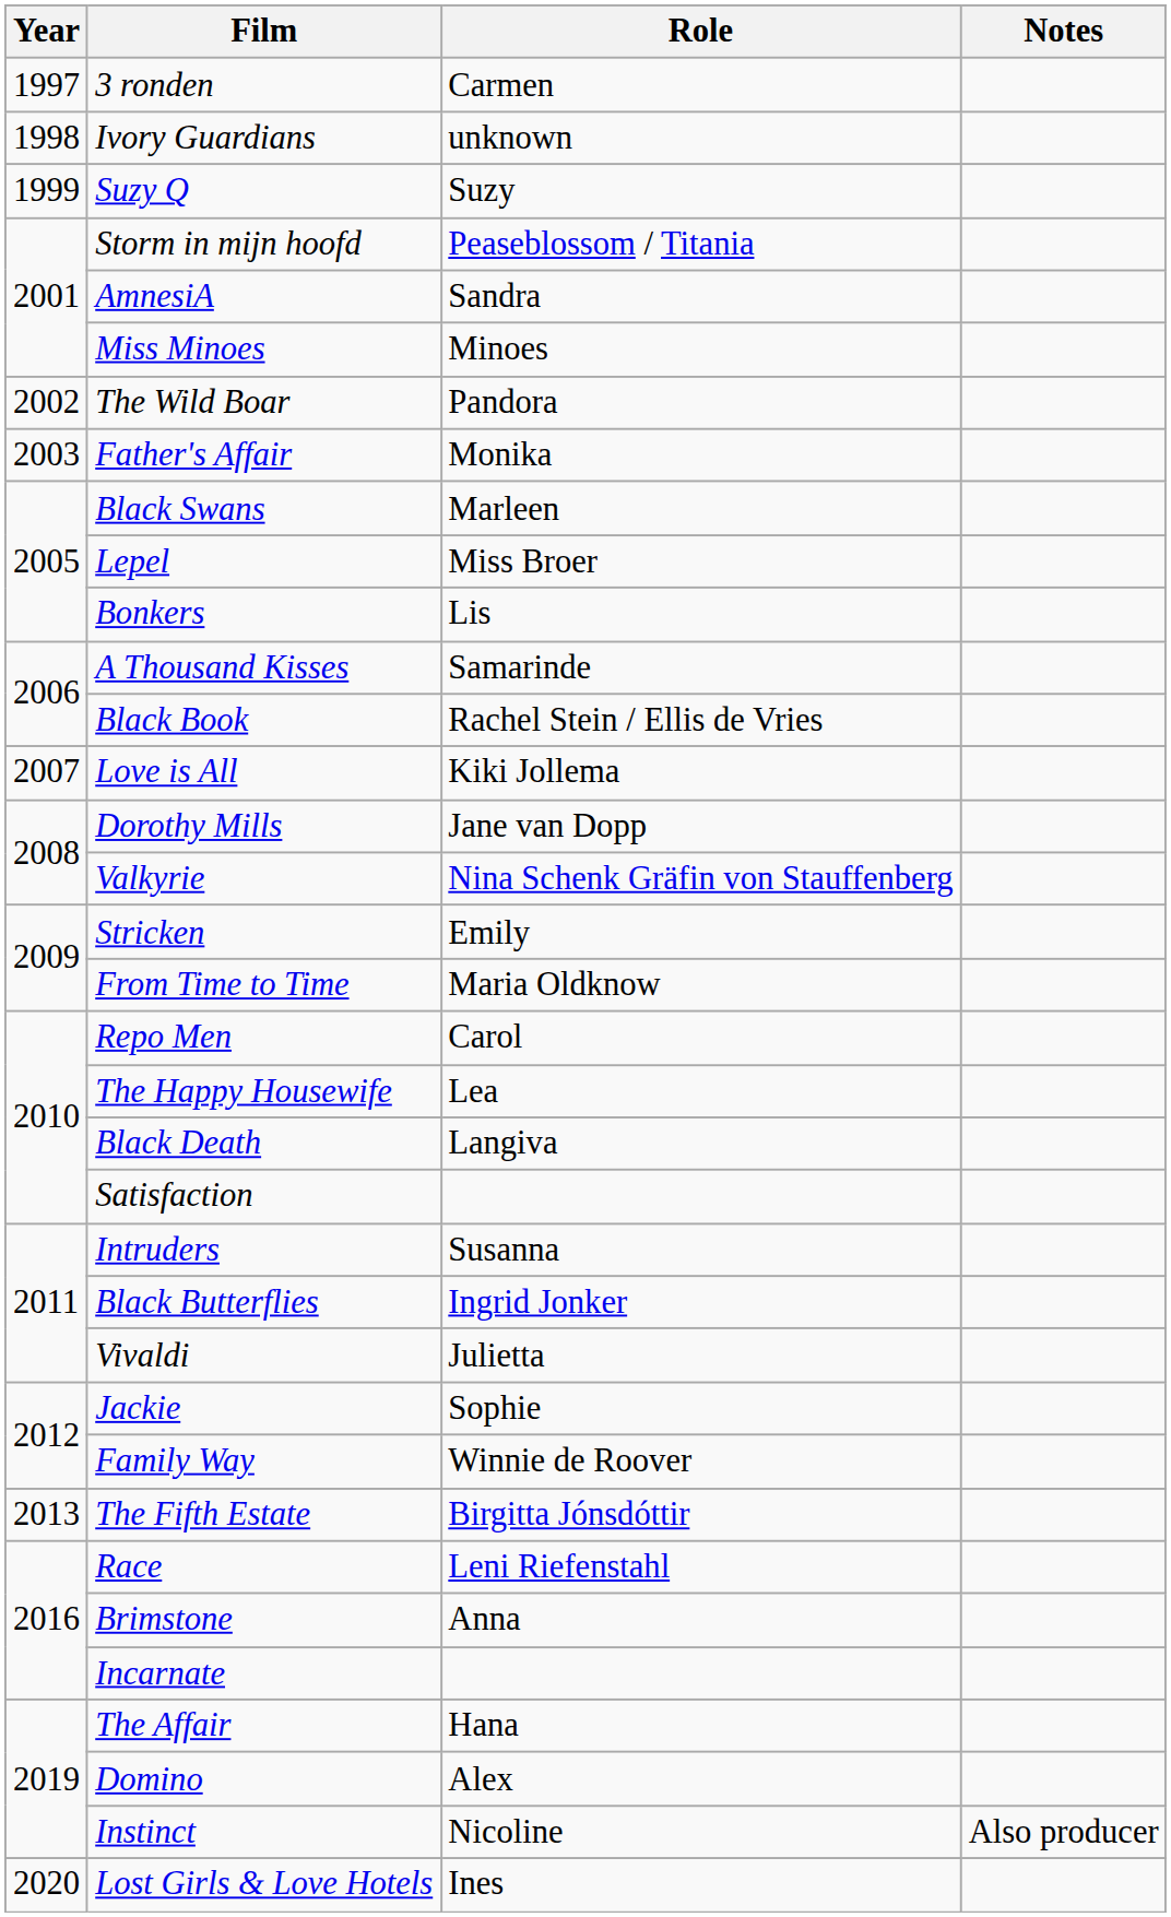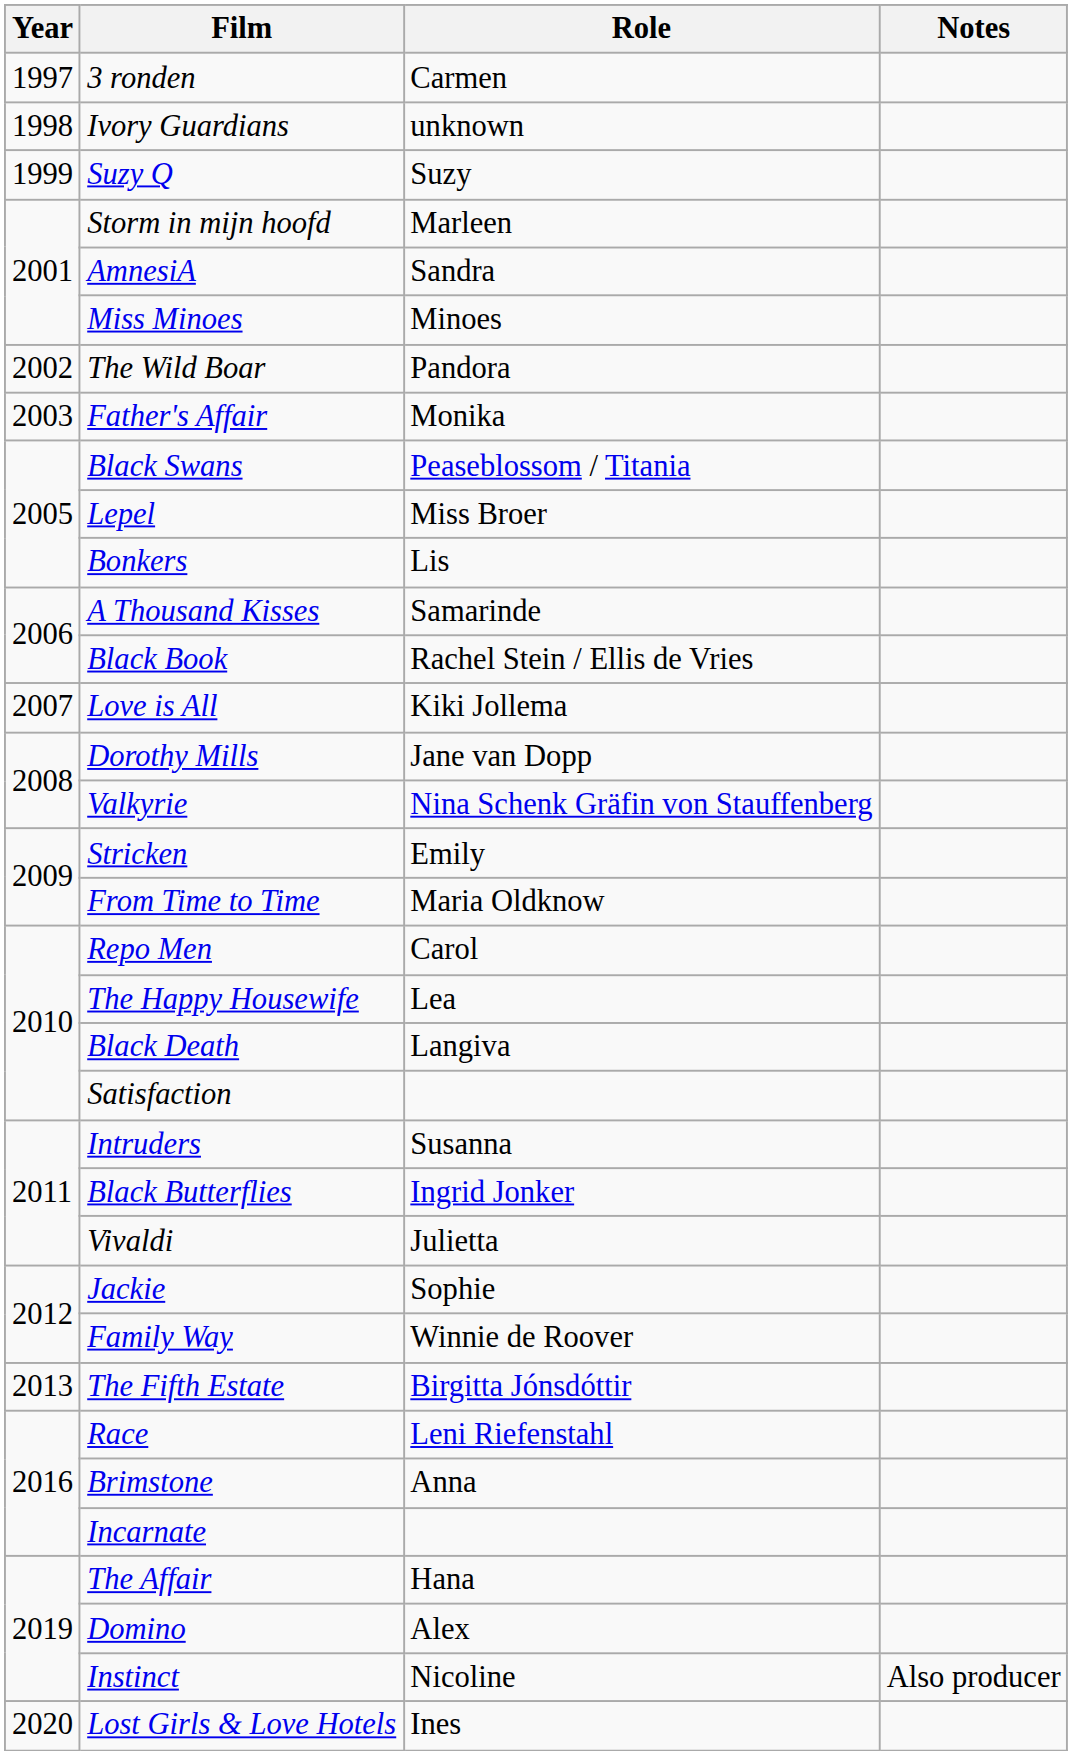 <table class="wikitable">
 <tr>
 <th>Year</th>
 <th>Film</th>
 <th>Role</th>
 <th>Notes</th>
 </tr>
 <tr>
 <td>1997</td>
 <td><em>3 ronden</em></td>
 <td>Carmen</td>
 <td></td>
 </tr>
 <tr>
 <td>1998</td>
 <td><em>Ivory Guardians</em></td>
 <td>unknown</td>
 <td></td>
 </tr>
 <tr>
 <td>1999</td>
 <td><em><a href='#'>Suzy Q</a></em></td>
 <td>Suzy</td>
 <td></td>
 </tr>
 <tr>
 <td rowspan=3>2001</td>
 <td><em>Storm in mijn hoofd</em></td>
-<td><a href='#'>Peaseblossom</a> / <a href='#'>Titania</a></td>
+<td>Marleen</td>
 <td></td>
 </tr>
 <tr>
 <td><em><a href='#'>AmnesiA</a></em></td>
 <td>Sandra</td>
 <td></td>
 </tr>
 <tr>
 <td><em><a href='#'>Miss Minoes</a></em></td>
 <td>Minoes</td>
 <td></td>
 </tr>
 <tr>
 <td>2002</td>
 <td><em>The Wild Boar</em></td>
 <td>Pandora</td>
 <td></td>
 </tr>
 <tr>
 <td>2003</td>
 <td><em><a href='#'>Father's Affair</a></em></td>
 <td>Monika</td>
 <td></td>
 </tr>
 <tr>
 <td rowspan=3>2005</td>
 <td><em><a href='#'>Black Swans</a></em></td>
-<td>Marleen</td>
+<td><a href='#'>Peaseblossom</a> / <a href='#'>Titania</a></td>
 <td></td>
 </tr>
 <tr>
 <td><em><a href='#'>Lepel</a></em></td>
 <td>Miss Broer</td>
 <td></td>
 </tr>
 <tr>
 <td><em><a href='#'>Bonkers</a></em></td>
 <td>Lis</td>
 <td></td>
 </tr>
 <tr>
 <td rowspan=2>2006</td>
 <td><em><a href='#'>A Thousand Kisses</a></em></td>
 <td>Samarinde</td>
 <td></td>
 </tr>
 <tr>
 <td><em><a href='#'>Black Book</a></em></td>
 <td>Rachel Stein / Ellis de Vries</td>
 <td></td>
 </tr>
 <tr>
 <td>2007</td>
 <td><em><a href='#'>Love is All</a></em></td>
 <td>Kiki Jollema</td>
 <td></td>
 </tr>
 <tr>
 <td rowspan=2>2008</td>
 <td><em><a href='#'>Dorothy Mills</a></em></td>
 <td>Jane van Dopp</td>
 <td></td>
 </tr>
 <tr>
 <td><em><a href='#'>Valkyrie</a></em></td>
 <td><a href='#'>Nina Schenk Gräfin von Stauffenberg</a></td>
 <td></td>
 </tr>
 <tr>
 <td rowspan=2>2009</td>
 <td><em><a href='#'>Stricken</a></em></td>
 <td>Emily</td>
 <td></td>
 </tr>
 <tr>
 <td><em><a href='#'>From Time to Time</a></em></td>
 <td>Maria Oldknow</td>
 <td></td>
 </tr>
 <tr>
 <td rowspan=4>2010</td>
 <td><em><a href='#'>Repo Men</a></em></td>
 <td>Carol</td>
 <td></td>
 </tr>
 <tr>
 <td><em><a href='#'>The Happy Housewife</a></em></td>
 <td>Lea</td>
 <td></td>
 </tr>
 <tr>
 <td><em><a href='#'>Black Death</a></em></td>
 <td>Langiva</td>
 <td></td>
 </tr>
 <tr>
 <td><em>Satisfaction</em></td>
 <td></td>
 <td></td>
 </tr>
 <tr>
 <td rowspan=3>2011</td>
 <td><em><a href='#'>Intruders</a></em></td>
 <td>Susanna</td>
 <td></td>
 </tr>
 <tr>
 <td><em><a href='#'>Black Butterflies</a></em></td>
 <td><a href='#'>Ingrid Jonker</a></td>
 <td></td>
 </tr>
 <tr>
 <td><em>Vivaldi</em></td>
 <td>Julietta</td>
 <td></td>
 </tr>
 <tr>
 <td rowspan=2>2012</td>
 <td><em><a href='#'>Jackie</a></em></td>
 <td>Sophie</td>
 <td></td>
 </tr>
 <tr>
 <td><em><a href='#'>Family Way</a></em></td>
 <td>Winnie de Roover</td>
 <td></td>
 </tr>
 <tr>
 <td>2013</td>
 <td><em><a href='#'>The Fifth Estate</a></em></td>
 <td><a href='#'>Birgitta Jónsdóttir</a></td>
 <td></td>
 </tr>
 <tr>
 <td rowspan=3>2016</td>
 <td><em><a href='#'>Race</a></em></td>
 <td><a href='#'>Leni Riefenstahl</a></td>
 <td></td>
 </tr>
 <tr>
 <td><em><a href='#'>Brimstone</a></em></td>
 <td>Anna</td>
 <td></td>
 </tr>
 <tr>
 <td><em><a href='#'>Incarnate</a></em></td>
 <td></td>
 <td></td>
 </tr>
 <tr>
 <td rowspan=3>2019</td>
 <td><em><a href='#'>The Affair</a></em></td>
 <td>Hana</td>
 <td></td>
 </tr>
 <tr>
 <td><em><a href='#'>Domino</a></em></td>
 <td>Alex</td>
 <td></td>
 </tr>
 <tr>
 <td><em><a href='#'>Instinct</a></em></td>
 <td>Nicoline</td>
 <td>Also producer</td>
 </tr>
 <tr>
 <td>2020</td>
 <td><em><a href='#'>Lost Girls & Love Hotels</a></em></td>
 <td>Ines</td>
 <td></td>
 </tr>
 </table>
